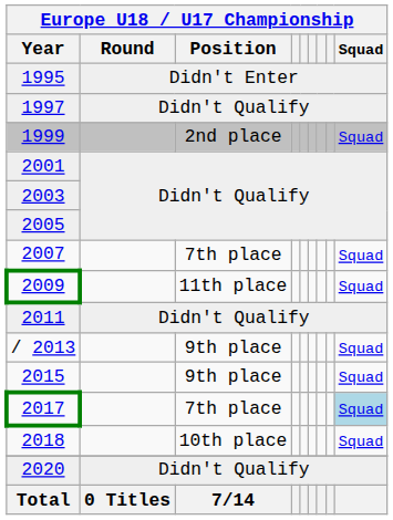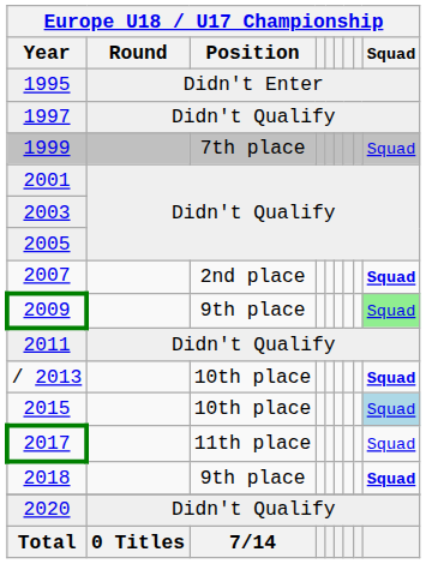 <table class="wikitable" style="text-align: center;">
 <tr>
 <th colspan=9><a href='#'>Europe U18 / U17 Championship</a></th>
 </tr>
 <tr>
 <th>Year</th>
 <th>Round</th>
 <th>Position</th>
 <th></th>
 <th></th>
 <th></th>
 <th></th>
 <th></th>
 <th><small>Squad</small></th>
 </tr>
 <tr bgcolor="efefef">
 <td> <a href='#'>1995</a></td>
 <td Colspan="8">Didn't Enter</td>
 </tr>
 <tr bgcolor="efefef">
 <td> <a href='#'>1997</a></td>
 <td colspan=8>Didn't Qualify</td>
 </tr>
 <tr bgcolor=silver>
 <td> <a href='#'>1999</a></td>
 <td></td>
-<td>2nd place</td>
+<td>7th place</td>
 <td></td>
 <td></td>
 <td></td>
 <td></td>
 <td></td>
 <td><small> <a href='#'>Squad</a></small></td>
 </tr>
 <tr bgcolor="efefef">
 <td> <a href='#'>2001</a></td>
 <td colspan=8 rowspan=3>Didn't Qualify</td>
 </tr>
 <tr bgcolor="efefef">
 <td> <a href='#'>2003</a></td>
 </tr>
 <tr bgcolor="efefef">
 <td> <a href='#'>2005</a></td>
 </tr>
 <tr>
 <td> <a href='#'>2007</a></td>
 <td></td>
-<td>7th place</td>
+<td>2nd place</td>
 <td></td>
 <td></td>
 <td></td>
 <td></td>
 <td></td>
-<td><small> <a href='#'>Squad</a></small></td>
+<td><strong><small> <a href='#'>Squad</a></small></strong></td>
 </tr>
 <tr>
 <td style="border:3px solid green"> <a href='#'>2009</a></td>
+<td></td>
+<td>9th place</td>
+<td></td>
+<td></td>
+<td></td>
+<td></td>
+<td></td>
+<td style="background: lightgreen;"><small> <a href='#'>Squad</a></small></td>
+</tr>
+<tr bgcolor="efefef">
+<td> <a href='#'>2011</a></td>
+<td colspan=8>Didn't Qualify</td>
+</tr>
+<tr>
+<td>/ <a href='#'>2013</a></td>
+<td></td>
+<td>10th place</td>
+<td></td>
+<td></td>
+<td></td>
+<td></td>
+<td></td>
+<td><strong><small> <a href='#'>Squad</a></small></strong></td>
+</tr>
+<tr>
+<td> <a href='#'>2015</a></td>
+<td></td>
+<td>10th place</td>
+<td></td>
+<td></td>
+<td></td>
+<td></td>
+<td></td>
+<td style="background: lightblue;"><small> <a href='#'>Squad</a></small></td>
+</tr>
+<tr>
+<td style="border:3px solid green"> <a href='#'>2017</a></td>
 <td></td>
 <td>11th place</td>
 <td></td>
 <td></td>
 <td></td>
 <td></td>
 <td></td>
 <td><small> <a href='#'>Squad</a></small></td>
 </tr>
-<tr bgcolor="efefef">
-<td> <a href='#'>2011</a></td>
-<td colspan=8>Didn't Qualify</td>
-</tr>
 <tr>
-<td>/ <a href='#'>2013</a></td>
+<td> <a href='#'>2018</a></td>
 <td></td>
 <td>9th place</td>
 <td></td>
 <td></td>
 <td></td>
 <td></td>
 <td></td>
-<td><small> <a href='#'>Squad</a></small></td>
-</tr>
-<tr>
-<td> <a href='#'>2015</a></td>
-<td></td>
-<td>9th place</td>
-<td></td>
-<td></td>
-<td></td>
-<td></td>
-<td></td>
-<td><small> <a href='#'>Squad</a></small></td>
-</tr>
-<tr>
-<td style="border:3px solid green"> <a href='#'>2017</a></td>
-<td></td>
-<td>7th place</td>
-<td></td>
-<td></td>
-<td></td>
-<td></td>
-<td></td>
-<td style="background: lightblue;"><small> <a href='#'>Squad</a></small></td>
-</tr>
-<tr>
-<td> <a href='#'>2018</a></td>
-<td></td>
-<td>10th place</td>
-<td></td>
-<td></td>
-<td></td>
-<td></td>
-<td></td>
-<td><small> <a href='#'>Squad</a></small></td>
+<td><strong><small> <a href='#'>Squad</a></small></strong></td>
 </tr>
 <tr>
 </tr>
 <tr bgcolor="efefef">
 <td> <a href='#'>2020</a></td>
 <td colspan=8>Didn't Qualify</td>
 </tr>
 <tr>
 <th>Total</th>
 <th>0 Titles</th>
 <th>7/14</th>
 <th></th>
 <th></th>
 <th></th>
 <th></th>
 <th></th>
 <th></th>
 </tr>
 </table>
